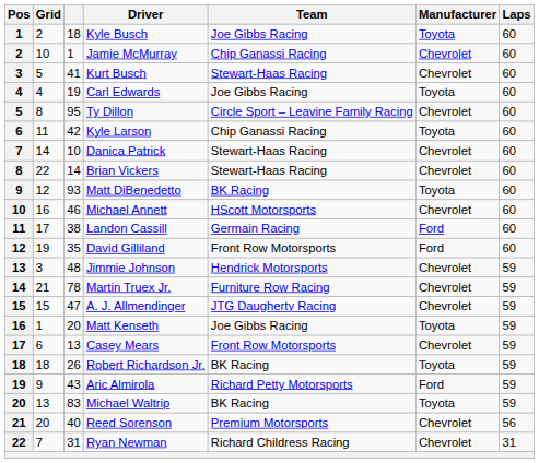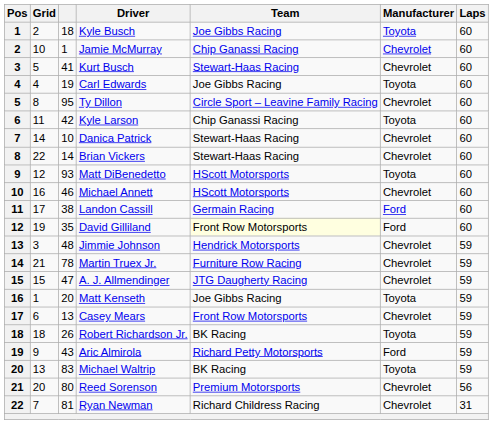 <table class="wikitable" style="font-size:95%">
 <tr>
 <th>Pos</th>
 <th>Grid</th>
 <th></th>
 <th>Driver</th>
 <th>Team</th>
 <th>Manufacturer</th>
 <th>Laps</th>
 </tr>
 <tr>
 <th>1</th>
 <td>2</td>
 <td>18</td>
 <td><a href='#'>Kyle Busch</a></td>
 <td><a href='#'>Joe Gibbs Racing</a></td>
 <td><a href='#'>Toyota</a></td>
 <td>60</td>
 </tr>
 <tr>
 <th>2</th>
 <td>10</td>
 <td>1</td>
 <td><a href='#'>Jamie McMurray</a></td>
 <td><a href='#'>Chip Ganassi Racing</a></td>
 <td><a href='#'>Chevrolet</a></td>
 <td>60</td>
 </tr>
 <tr>
 <th>3</th>
 <td>5</td>
 <td>41</td>
 <td><a href='#'>Kurt Busch</a></td>
 <td><a href='#'>Stewart-Haas Racing</a></td>
 <td>Chevrolet</td>
 <td>60</td>
 </tr>
 <tr>
 <th>4</th>
 <td>4</td>
 <td>19</td>
 <td><a href='#'>Carl Edwards</a></td>
 <td>Joe Gibbs Racing</td>
 <td>Toyota</td>
 <td>60</td>
 </tr>
 <tr>
 <th>5</th>
 <td>8</td>
 <td>95</td>
 <td><a href='#'>Ty Dillon</a></td>
 <td><a href='#'>Circle Sport – Leavine Family Racing</a></td>
 <td>Chevrolet</td>
 <td>60</td>
 </tr>
 <tr>
 <th>6</th>
 <td>11</td>
 <td>42</td>
 <td><a href='#'>Kyle Larson</a></td>
 <td>Chip Ganassi Racing</td>
 <td>Toyota</td>
 <td>60</td>
 </tr>
 <tr>
 <th>7</th>
 <td>14</td>
 <td>10</td>
 <td><a href='#'>Danica Patrick</a></td>
 <td>Stewart-Haas Racing</td>
 <td>Chevrolet</td>
 <td>60</td>
 </tr>
 <tr>
 <th>8</th>
 <td>22</td>
 <td>14</td>
 <td><a href='#'>Brian Vickers</a></td>
 <td>Stewart-Haas Racing</td>
 <td>Chevrolet</td>
 <td>60</td>
 </tr>
 <tr>
 <th>9</th>
 <td>12</td>
 <td>93</td>
 <td><a href='#'>Matt DiBenedetto</a></td>
-<td><a href='#'>BK Racing</a></td>
+<td><a href='#'>HScott Motorsports</a></td>
 <td>Toyota</td>
 <td>60</td>
 </tr>
 <tr>
 <th>10</th>
 <td>16</td>
 <td>46</td>
 <td><a href='#'>Michael Annett</a></td>
 <td><a href='#'>HScott Motorsports</a></td>
 <td>Chevrolet</td>
 <td>60</td>
 </tr>
 <tr>
 <th>11</th>
 <td>17</td>
 <td>38</td>
 <td><a href='#'>Landon Cassill</a></td>
 <td><a href='#'>Germain Racing</a></td>
 <td><a href='#'>Ford</a></td>
 <td>60</td>
 </tr>
 <tr>
 <th>12</th>
 <td>19</td>
 <td>35</td>
 <td><a href='#'>David Gilliland</a></td>
-<td>Front Row Motorsports</td>
+<td style="background: lightyellow;">Front Row Motorsports</td>
 <td>Ford</td>
 <td>60</td>
 </tr>
 <tr>
 <th>13</th>
 <td>3</td>
 <td>48</td>
 <td><a href='#'>Jimmie Johnson</a></td>
 <td><a href='#'>Hendrick Motorsports</a></td>
 <td>Chevrolet</td>
 <td>59</td>
 </tr>
 <tr>
 <th>14</th>
 <td>21</td>
 <td>78</td>
 <td><a href='#'>Martin Truex Jr.</a></td>
 <td><a href='#'>Furniture Row Racing</a></td>
 <td>Chevrolet</td>
 <td>59</td>
 </tr>
 <tr>
 <th>15</th>
 <td>15</td>
 <td>47</td>
 <td><a href='#'>A. J. Allmendinger</a></td>
 <td><a href='#'>JTG Daugherty Racing</a></td>
 <td>Chevrolet</td>
 <td>59</td>
 </tr>
 <tr>
 <th>16</th>
 <td>1</td>
 <td>20</td>
 <td><a href='#'>Matt Kenseth</a></td>
 <td>Joe Gibbs Racing</td>
 <td>Toyota</td>
 <td>59</td>
 </tr>
 <tr>
 <th>17</th>
 <td>6</td>
 <td>13</td>
 <td><a href='#'>Casey Mears</a></td>
 <td><a href='#'>Front Row Motorsports</a></td>
 <td>Chevrolet</td>
 <td>59</td>
 </tr>
 <tr>
 <th>18</th>
 <td>18</td>
 <td>26</td>
 <td><a href='#'>Robert Richardson Jr.</a></td>
 <td>BK Racing</td>
 <td>Toyota</td>
 <td>59</td>
 </tr>
 <tr>
 <th>19</th>
 <td>9</td>
 <td>43</td>
 <td><a href='#'>Aric Almirola</a></td>
 <td><a href='#'>Richard Petty Motorsports</a></td>
 <td>Ford</td>
 <td>59</td>
 </tr>
 <tr>
 <th>20</th>
 <td>13</td>
 <td>83</td>
 <td><a href='#'>Michael Waltrip</a></td>
 <td>BK Racing</td>
 <td>Toyota</td>
 <td>59</td>
 </tr>
 <tr>
 <th>21</th>
 <td>20</td>
-<td>40</td>
+<td>80</td>
 <td><a href='#'>Reed Sorenson</a></td>
 <td><a href='#'>Premium Motorsports</a></td>
 <td>Chevrolet</td>
 <td>56</td>
 </tr>
 <tr>
 <th>22</th>
 <td>7</td>
-<td>31</td>
+<td>81</td>
 <td><a href='#'>Ryan Newman</a></td>
 <td>Richard Childress Racing</td>
 <td>Chevrolet</td>
 <td>31</td>
 </tr>
 <tr>
 <th colspan="7"></th>
 </tr>
 </table>
